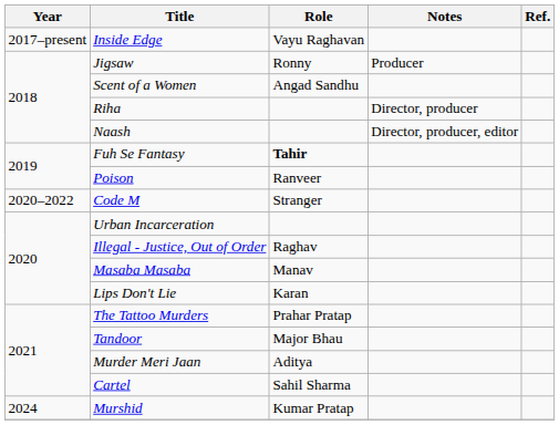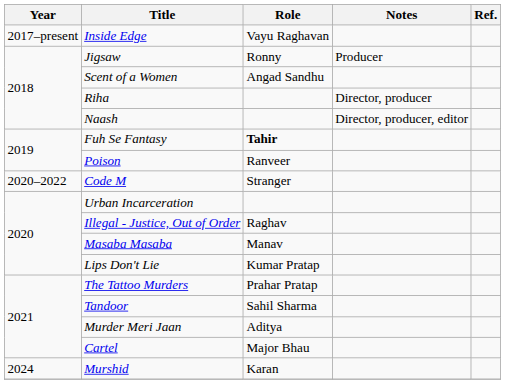 <table class="wikitable sortable">
 <tr>
 <th>Year</th>
 <th>Title</th>
 <th>Role</th>
 <th>Notes</th>
 <th>Ref.</th>
 </tr>
 <tr>
 <td>2017–present</td>
 <td><em><a href='#'>Inside Edge</a></em></td>
 <td>Vayu Raghavan</td>
 <td></td>
 <td></td>
 </tr>
 <tr>
 <td rowspan="4">2018</td>
 <td><em>Jigsaw</em></td>
 <td>Ronny</td>
 <td>Producer</td>
 <td></td>
 </tr>
 <tr>
 <td><em>Scent of a Women</em></td>
 <td>Angad Sandhu</td>
 <td></td>
 <td></td>
 </tr>
 <tr>
 <td><em>Riha</em></td>
 <td></td>
 <td>Director, producer</td>
 <td></td>
 </tr>
 <tr>
 <td><em>Naash</em></td>
 <td></td>
 <td>Director, producer, editor</td>
 <td></td>
 </tr>
 <tr>
 <td rowspan="2">2019</td>
 <td><em>Fuh Se Fantasy</em></td>
 <td><strong>Tahir</strong></td>
 <td></td>
 <td></td>
 </tr>
 <tr>
 <td><a href='#'><em>Poison</em></a></td>
 <td>Ranveer</td>
 <td></td>
 <td></td>
 </tr>
 <tr>
 <td>2020–2022</td>
 <td><em><a href='#'>Code M</a></em></td>
 <td>Stranger</td>
 <td></td>
 <td></td>
 </tr>
 <tr>
 <td rowspan="4">2020</td>
 <td><em>Urban Incarceration</em></td>
 <td></td>
 <td></td>
 <td></td>
 </tr>
 <tr>
 <td><em><a href='#'>Illegal - Justice, Out of Order</a></em></td>
 <td>Raghav</td>
 <td></td>
 <td></td>
 </tr>
 <tr>
 <td><em><a href='#'>Masaba Masaba</a></em></td>
 <td>Manav</td>
 <td></td>
 <td></td>
 </tr>
 <tr>
 <td><em>Lips Don't Lie</em></td>
-<td>Karan</td>
+<td>Kumar Pratap</td>
 <td></td>
 <td></td>
 </tr>
 <tr>
 <td rowspan="4">2021</td>
 <td><em><a href='#'>The Tattoo Murders</a></em></td>
 <td>Prahar Pratap</td>
 <td></td>
 <td></td>
 </tr>
 <tr>
 <td><em><a href='#'>Tandoor</a></em></td>
-<td>Major Bhau</td>
+<td>Sahil Sharma</td>
 <td></td>
 <td></td>
 </tr>
 <tr>
 <td><em>Murder Meri Jaan</em></td>
 <td>Aditya</td>
 <td></td>
 <td></td>
 </tr>
 <tr>
 <td><a href='#'><em>Cartel</em></a></td>
-<td>Sahil Sharma</td>
+<td>Major Bhau</td>
 <td></td>
 <td></td>
 </tr>
 <tr>
 <td rowspan="1">2024</td>
 <td><em><a href='#'>Murshid</a></em></td>
-<td>Kumar Pratap</td>
+<td>Karan</td>
 <td></td>
 <td></td>
 </tr>
 <tr>
 </tr>
 </table>
